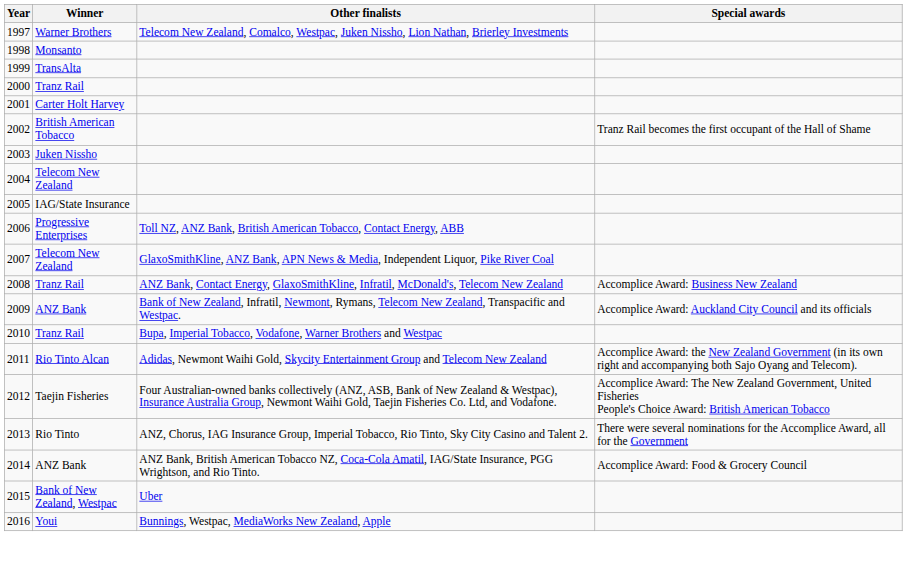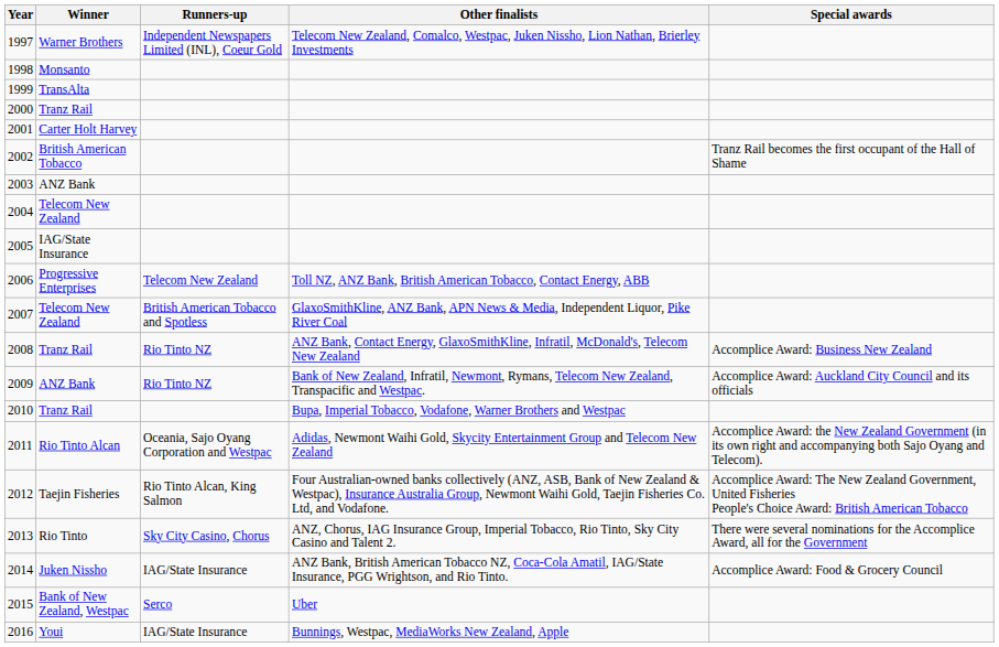 <table class="wikitable sortable">
 <tr>
 <th>Year</th>
 <th>Winner</th>
+<th>Runners-up</th>
 <th>Other finalists</th>
 <th>Special awards</th>
 </tr>
 <tr>
 <td>1997</td>
 <td><a href='#'>Warner Brothers</a></td>
+<td><a href='#'>Independent Newspapers Limited</a> (INL), <a href='#'>Coeur Gold</a></td>
 <td><a href='#'>Telecom New Zealand</a>, <a href='#'>Comalco</a>, <a href='#'>Westpac</a>, <a href='#'>Juken Nissho</a>, <a href='#'>Lion Nathan</a>, <a href='#'>Brierley Investments</a></td>
 <td></td>
 </tr>
 <tr>
 <td>1998</td>
 <td><a href='#'>Monsanto</a></td>
 <td></td>
 <td></td>
+<td></td>
 </tr>
 <tr>
 <td>1999</td>
 <td><a href='#'>TransAlta</a></td>
+<td></td>
 <td></td>
 <td></td>
 </tr>
 <tr>
 <td>2000</td>
 <td><a href='#'>Tranz Rail</a></td>
 <td></td>
 <td></td>
+<td></td>
 </tr>
 <tr>
 <td>2001</td>
 <td><a href='#'>Carter Holt Harvey</a></td>
+<td></td>
 <td></td>
 <td></td>
 </tr>
 <tr>
 <td>2002</td>
 <td><a href='#'>British American Tobacco</a></td>
 <td></td>
+<td></td>
 <td>Tranz Rail becomes the first occupant of the Hall of Shame </td>
 </tr>
 <tr>
 <td>2003</td>
-<td><a href='#'>Juken Nissho</a></td>
+<td>ANZ Bank</td>
+<td></td>
 <td></td>
 <td></td>
 </tr>
 <tr>
 <td>2004</td>
 <td><a href='#'>Telecom New Zealand</a></td>
 <td></td>
 <td></td>
+<td></td>
 </tr>
 <tr>
 <td>2005</td>
 <td>IAG/State Insurance</td>
 <td></td>
 <td></td>
+<td></td>
 </tr>
 <tr>
 <td>2006</td>
 <td><a href='#'>Progressive Enterprises</a></td>
+<td><a href='#'>Telecom New Zealand</a></td>
 <td><a href='#'>Toll NZ</a>, <a href='#'>ANZ Bank</a>, <a href='#'>British American Tobacco</a>, <a href='#'>Contact Energy</a>, <a href='#'>ABB</a></td>
 <td></td>
 </tr>
 <tr>
 <td>2007</td>
 <td><a href='#'>Telecom New Zealand</a></td>
+<td><a href='#'>British American Tobacco</a> and <a href='#'>Spotless</a></td>
 <td><a href='#'>GlaxoSmithKline</a>, <a href='#'>ANZ Bank</a>, <a href='#'>APN News & Media</a>, Independent Liquor, <a href='#'>Pike River Coal</a></td>
 <td></td>
 </tr>
 <tr>
 <td>2008</td>
 <td><a href='#'>Tranz Rail</a></td>
+<td><a href='#'>Rio Tinto NZ</a></td>
 <td><a href='#'>ANZ Bank</a>, <a href='#'>Contact Energy</a>, <a href='#'>GlaxoSmithKline</a>, <a href='#'>Infratil</a>, <a href='#'>McDonald's</a>, <a href='#'>Telecom New Zealand</a></td>
 <td>Accomplice Award: <a href='#'>Business New Zealand</a></td>
 </tr>
 <tr>
 <td>2009</td>
 <td><a href='#'>ANZ Bank</a></td>
+<td><a href='#'>Rio Tinto NZ</a></td>
 <td><a href='#'>Bank of New Zealand</a>, Infratil, <a href='#'>Newmont</a>, Rymans, <a href='#'>Telecom New Zealand</a>, Transpacific and <a href='#'>Westpac</a>.</td>
 <td>Accomplice Award: <a href='#'>Auckland City Council</a> and its officials</td>
 </tr>
 <tr>
 <td>2010</td>
 <td><a href='#'>Tranz Rail</a></td>
+<td></td>
 <td><a href='#'>Bupa</a>, <a href='#'>Imperial Tobacco</a>, <a href='#'>Vodafone</a>, <a href='#'>Warner Brothers</a> and <a href='#'>Westpac</a></td>
 <td></td>
 </tr>
 <tr>
 <td>2011</td>
 <td><a href='#'>Rio Tinto Alcan</a></td>
+<td>Oceania, Sajo Oyang Corporation and <a href='#'>Westpac</a></td>
 <td><a href='#'>Adidas</a>, Newmont Waihi Gold, <a href='#'>Skycity Entertainment Group</a> and <a href='#'>Telecom New Zealand</a></td>
 <td>Accomplice Award: the <a href='#'>New Zealand Government</a> (in its own right and accompanying both Sajo Oyang and Telecom).</td>
 </tr>
 <tr>
 <td>2012</td>
 <td>Taejin Fisheries</td>
+<td>Rio Tinto Alcan, King Salmon</td>
 <td>Four Australian-owned banks collectively (ANZ, ASB, Bank of New Zealand & Westpac), <a href='#'>Insurance Australia Group</a>, Newmont Waihi Gold, Taejin Fisheries Co. Ltd, and Vodafone.</td>
 <td>Accomplice Award: The New Zealand Government, United Fisheries<br>People's Choice Award: <a href='#'>British American Tobacco</a></td>
 </tr>
 <tr>
 <td>2013</td>
 <td>Rio Tinto</td>
+<td><a href='#'>Sky City Casino</a>, <a href='#'>Chorus</a></td>
 <td>ANZ, Chorus, IAG Insurance Group, Imperial Tobacco, Rio Tinto, Sky City Casino and Talent 2.</td>
 <td>There were several nominations for the Accomplice Award, all for the <a href='#'>Government</a></td>
 </tr>
 <tr>
 <td>2014</td>
-<td>ANZ Bank</td>
+<td><a href='#'>Juken Nissho</a></td>
+<td>IAG/State Insurance</td>
 <td>ANZ Bank, British American Tobacco NZ, <a href='#'>Coca-Cola Amatil</a>, IAG/State Insurance, PGG Wrightson, and Rio Tinto.</td>
 <td>Accomplice Award: Food & Grocery Council</td>
 </tr>
 <tr>
 <td>2015</td>
 <td><a href='#'>Bank of New Zealand</a>, <a href='#'>Westpac</a></td>
+<td><a href='#'>Serco</a></td>
 <td><a href='#'>Uber</a></td>
 <td></td>
 </tr>
 <tr>
 <td>2016</td>
 <td><a href='#'>Youi</a></td>
+<td>IAG/State Insurance</td>
 <td><a href='#'>Bunnings</a>, Westpac, <a href='#'>MediaWorks New Zealand</a>, <a href='#'>Apple</a></td>
 <td></td>
 </tr>
 </table>
